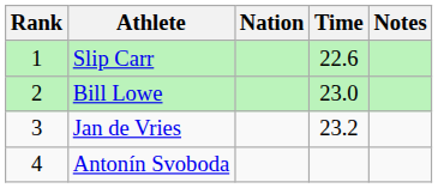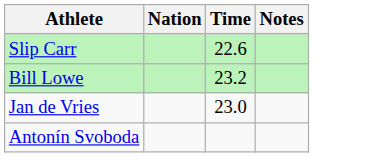 <table class="wikitable sortable" style="text-align:center">
 <tr>
-<th>Rank</th>
 <th>Athlete</th>
 <th>Nation</th>
 <th>Time</th>
 <th>Notes</th>
 </tr>
 <tr bgcolor=bbf3bb>
-<td>1</td>
 <td align="left"><a href='#'>Slip Carr</a></td>
 <td align="left"></td>
 <td>22.6</td>
 <td></td>
 </tr>
 <tr bgcolor=bbf3bb>
-<td>2</td>
 <td align="left"><a href='#'>Bill Lowe</a></td>
+<td align="left"></td>
+<td>23.2</td>
+<td></td>
+</tr>
+<tr>
+<td align="left"><a href='#'>Jan de Vries</a></td>
 <td align="left"></td>
 <td>23.0</td>
 <td></td>
 </tr>
 <tr>
-<td>3</td>
-<td align="left"><a href='#'>Jan de Vries</a></td>
-<td align="left"></td>
-<td>23.2</td>
-<td></td>
-</tr>
-<tr>
-<td>4</td>
 <td align="left"><a href='#'>Antonín Svoboda</a></td>
 <td align="left"></td>
 <td></td>
 <td></td>
 </tr>
 </table>
